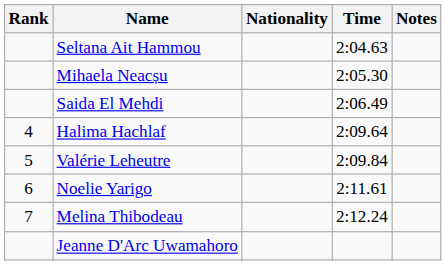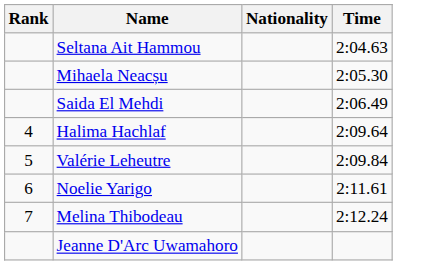 <table class="wikitable sortable" style="text-align:center;font-size:95%">
 <tr>
 <th>Rank</th>
 <th>Name</th>
 <th>Nationality</th>
 <th>Time</th>
-<th>Notes</th>
 </tr>
 <tr>
 <td></td>
 <td align=left><a href='#'>Seltana Ait Hammou</a></td>
 <td align=left></td>
 <td>2:04.63</td>
-<td></td>
 </tr>
 <tr>
 <td></td>
 <td align=left><a href='#'>Mihaela Neacșu</a></td>
 <td align=left></td>
 <td>2:05.30</td>
-<td></td>
 </tr>
 <tr>
 <td></td>
 <td align=left><a href='#'>Saida El Mehdi</a></td>
 <td align=left></td>
 <td>2:06.49</td>
-<td></td>
 </tr>
 <tr>
 <td>4</td>
 <td align=left><a href='#'>Halima Hachlaf</a></td>
 <td align=left></td>
 <td>2:09.64</td>
-<td></td>
 </tr>
 <tr>
 <td>5</td>
 <td align=left><a href='#'>Valérie Leheutre</a></td>
 <td align=left></td>
 <td>2:09.84</td>
-<td></td>
 </tr>
 <tr>
 <td>6</td>
 <td align=left><a href='#'>Noelie Yarigo</a></td>
 <td align=left></td>
 <td>2:11.61</td>
-<td></td>
 </tr>
 <tr>
 <td>7</td>
 <td align=left><a href='#'>Melina Thibodeau</a></td>
 <td align=left></td>
 <td>2:12.24</td>
-<td></td>
 </tr>
 <tr>
 <td></td>
 <td align=left><a href='#'>Jeanne D'Arc Uwamahoro</a></td>
 <td align=left></td>
 <td></td>
-<td></td>
 </tr>
 </table>
